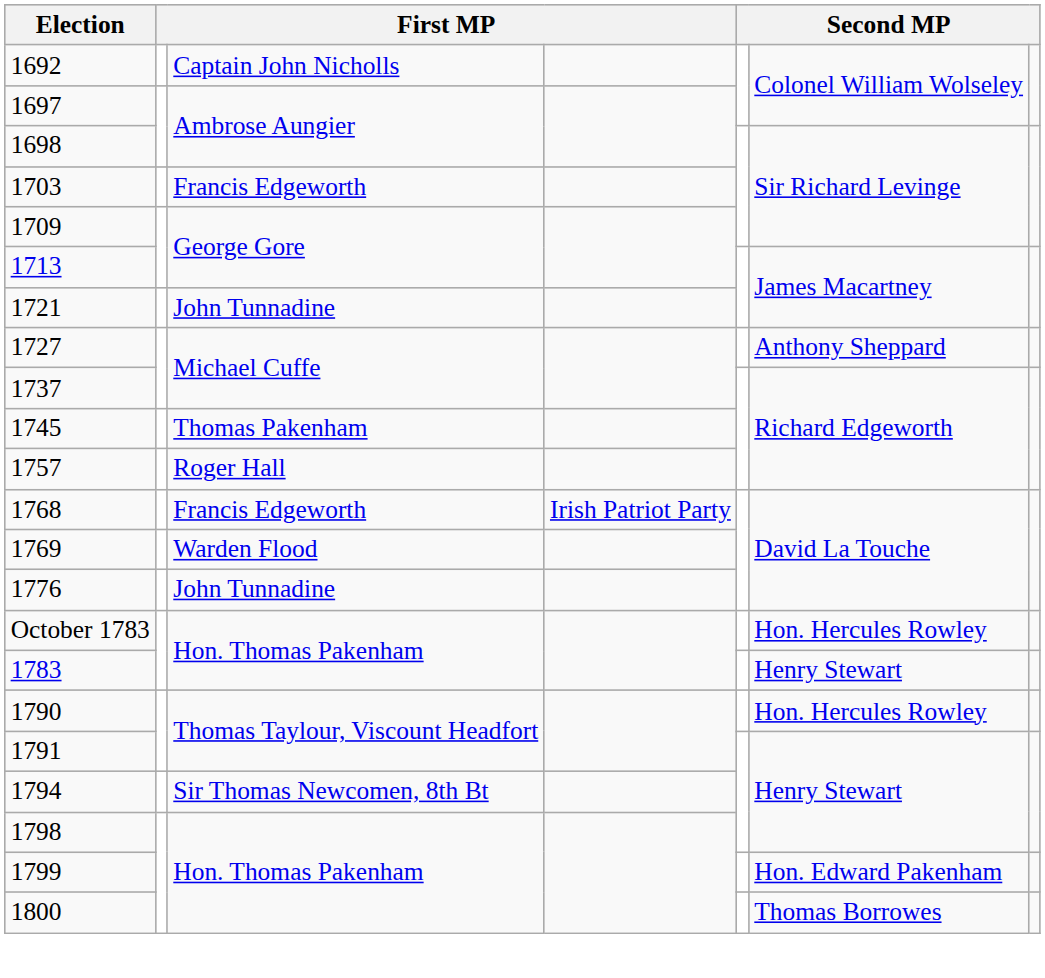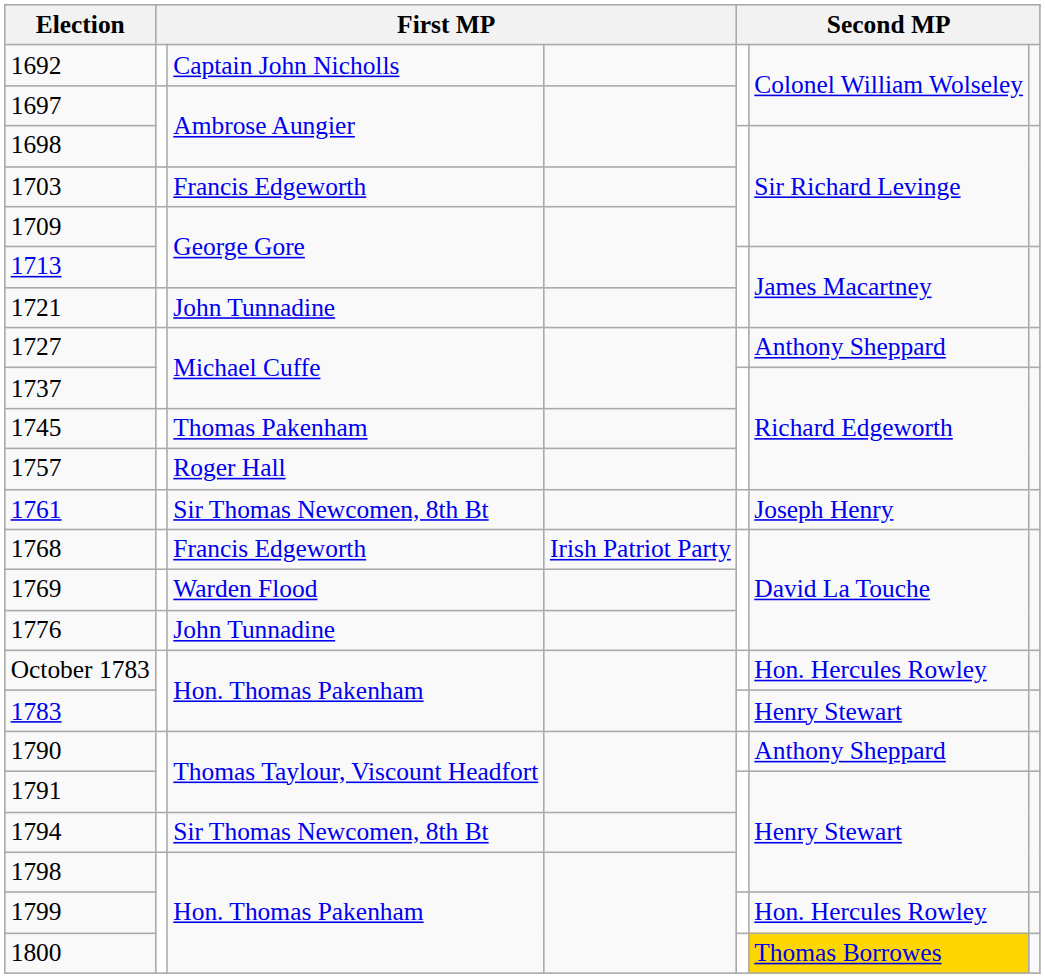 <table class="wikitable">
 <tr>
 <th>Election</th>
 <th colspan=3>First MP</th>
 <th colspan=3>Second MP</th>
 </tr>
 <tr>
 <td>1692</td>
 <td style="background-color: white"></td>
 <td><a href='#'>Captain John Nicholls</a></td>
 <td></td>
 <td rowspan="2" style="background-color: white"></td>
 <td rowspan="2"><a href='#'>Colonel William Wolseley</a></td>
 <td rowspan="2"></td>
 </tr>
 <tr>
 <td>1697</td>
 <td rowspan="2" style="background-color: white"></td>
 <td rowspan="2"><a href='#'>Ambrose Aungier</a></td>
 <td rowspan="2"></td>
 </tr>
 <tr>
 <td>1698</td>
 <td rowspan="3" style="background-color: white"></td>
 <td rowspan="3"><a href='#'>Sir Richard Levinge</a></td>
 <td rowspan="3"></td>
 </tr>
 <tr>
 <td>1703</td>
 <td style="background-color: white"></td>
 <td><a href='#'>Francis Edgeworth</a></td>
 <td></td>
 </tr>
 <tr>
 <td>1709</td>
 <td rowspan="2" style="background-color: white"></td>
 <td rowspan="2"><a href='#'>George Gore</a></td>
 <td rowspan="2"></td>
 </tr>
 <tr>
 <td><a href='#'>1713</a></td>
 <td rowspan="2" style="background-color: white"></td>
 <td rowspan="2"><a href='#'>James Macartney</a></td>
 <td rowspan="2"></td>
 </tr>
 <tr>
 <td>1721</td>
 <td style="background-color: white"></td>
 <td><a href='#'>John Tunnadine</a></td>
 <td></td>
 </tr>
 <tr>
 <td>1727</td>
 <td rowspan="2" style="background-color: white"></td>
 <td rowspan="2"><a href='#'>Michael Cuffe</a></td>
 <td rowspan="2"></td>
 <td style="background-color: white"></td>
 <td><a href='#'>Anthony Sheppard</a></td>
 <td></td>
 </tr>
 <tr>
 <td>1737</td>
 <td rowspan="3" style="background-color: white"></td>
 <td rowspan="3"><a href='#'>Richard Edgeworth</a></td>
 <td rowspan="3"></td>
 </tr>
 <tr>
 <td>1745</td>
 <td style="background-color: white"></td>
 <td><a href='#'>Thomas Pakenham</a></td>
 <td></td>
 </tr>
 <tr>
 <td>1757</td>
 <td style="background-color: white"></td>
 <td><a href='#'>Roger Hall</a></td>
 <td></td>
 </tr>
 <tr>
+<td><a href='#'>1761</a></td>
+<td style="background-color: white"></td>
+<td><a href='#'>Sir Thomas Newcomen, 8th Bt</a></td>
+<td></td>
+<td style="background-color: white"></td>
+<td><a href='#'>Joseph Henry</a></td>
+<td></td>
+</tr>
+<tr>
 <td>1768</td>
 <td style="background-color: white"></td>
 <td><a href='#'>Francis Edgeworth</a></td>
 <td><a href='#'>Irish Patriot Party</a></td>
 <td rowspan="3" style="background-color: white"></td>
 <td rowspan="3"><a href='#'>David La Touche</a></td>
 <td rowspan="3"></td>
 </tr>
 <tr>
 <td>1769</td>
 <td style="background-color: white"></td>
 <td><a href='#'>Warden Flood</a></td>
 <td></td>
 </tr>
 <tr>
 <td>1776</td>
 <td style="background-color: white"></td>
 <td><a href='#'>John Tunnadine</a></td>
 <td></td>
 </tr>
 <tr>
 <td>October 1783</td>
 <td rowspan="2" style="background-color: white"></td>
 <td rowspan="2"><a href='#'>Hon. Thomas Pakenham</a></td>
 <td rowspan="2"></td>
 <td style="background-color: white"></td>
 <td><a href='#'>Hon. Hercules Rowley</a></td>
 <td></td>
 </tr>
 <tr>
 <td><a href='#'>1783</a></td>
 <td style="background-color: white"></td>
 <td><a href='#'>Henry Stewart</a></td>
 <td></td>
 </tr>
 <tr>
 <td>1790</td>
 <td rowspan="2" style="background-color: white"></td>
 <td rowspan="2"><a href='#'>Thomas Taylour, Viscount Headfort</a></td>
 <td rowspan="2"></td>
 <td style="background-color: white"></td>
-<td><a href='#'>Hon. Hercules Rowley</a></td>
+<td><a href='#'>Anthony Sheppard</a></td>
 <td></td>
 </tr>
 <tr>
 <td>1791</td>
 <td rowspan="3" style="background-color: white"></td>
 <td rowspan="3"><a href='#'>Henry Stewart</a></td>
 <td rowspan="3"></td>
 </tr>
 <tr>
 <td>1794</td>
 <td style="background-color: white"></td>
 <td><a href='#'>Sir Thomas Newcomen, 8th Bt</a></td>
 <td></td>
 </tr>
 <tr>
 <td>1798</td>
 <td rowspan="3" style="background-color: white"></td>
 <td rowspan="3"><a href='#'>Hon. Thomas Pakenham</a></td>
 <td rowspan="3"></td>
 </tr>
 <tr>
 <td>1799</td>
 <td style="background-color: white"></td>
-<td><a href='#'>Hon. Edward Pakenham</a></td>
+<td><a href='#'>Hon. Hercules Rowley</a></td>
 <td></td>
 </tr>
 <tr>
 <td>1800</td>
 <td style="background-color: white"></td>
-<td><a href='#'>Thomas Borrowes</a></td>
+<td style="background: gold;"><a href='#'>Thomas Borrowes</a></td>
 <td></td>
 </tr>
 </table>
